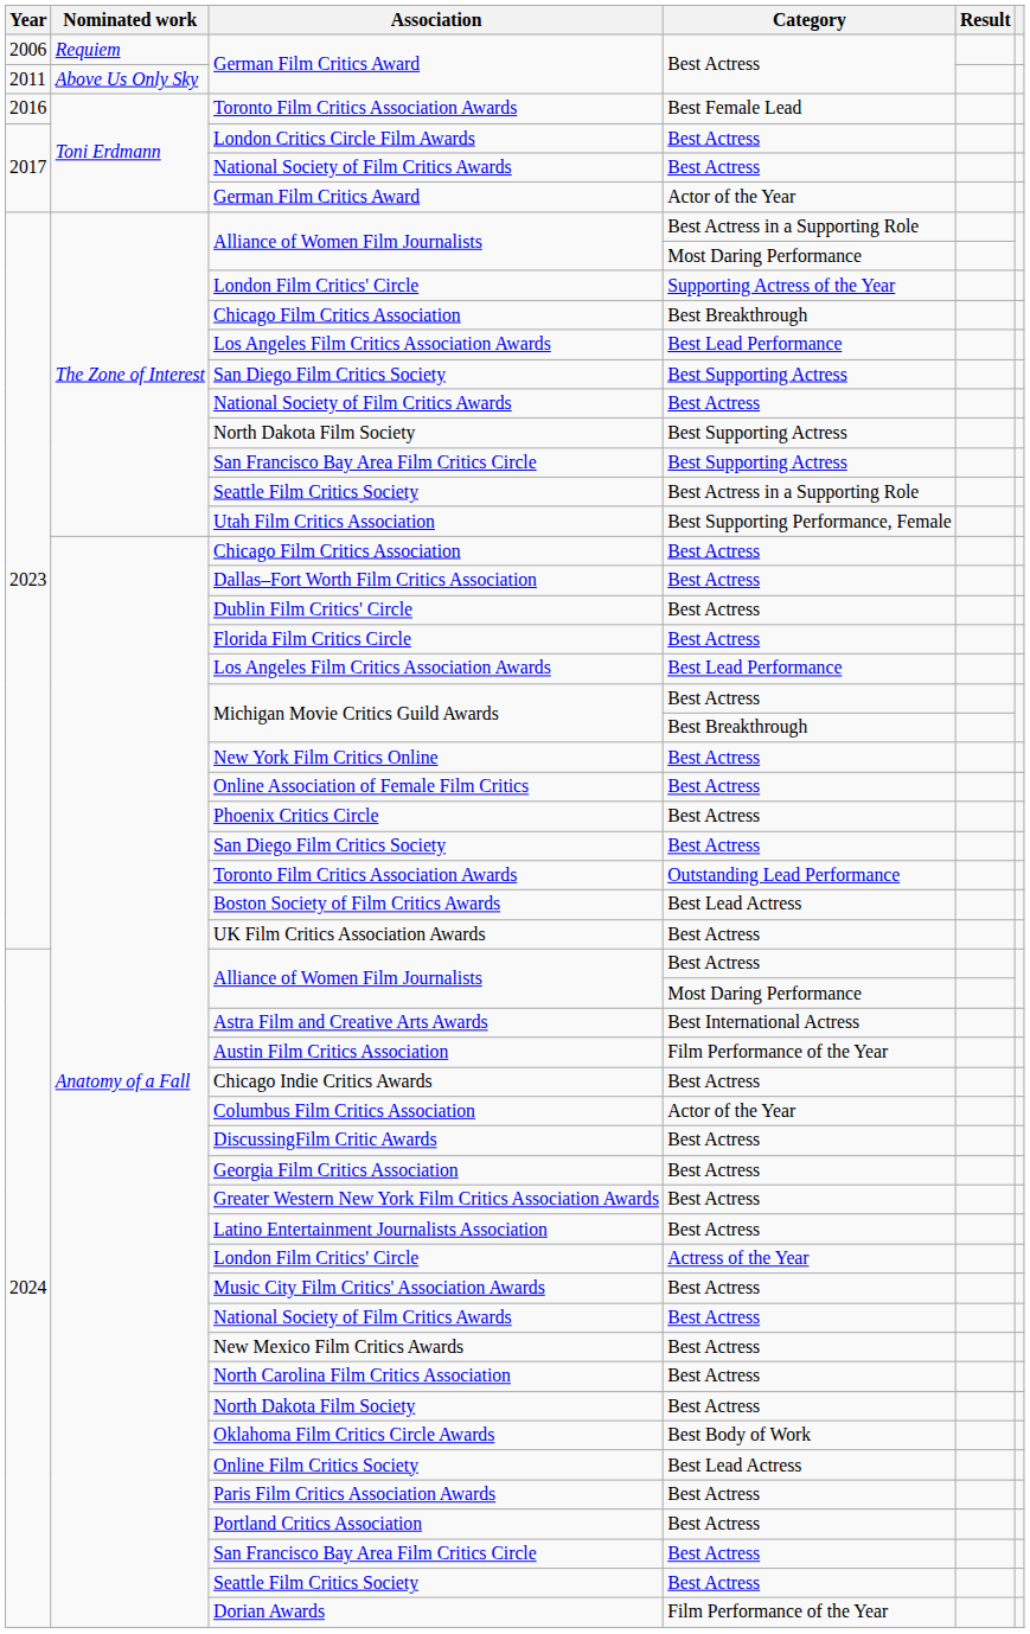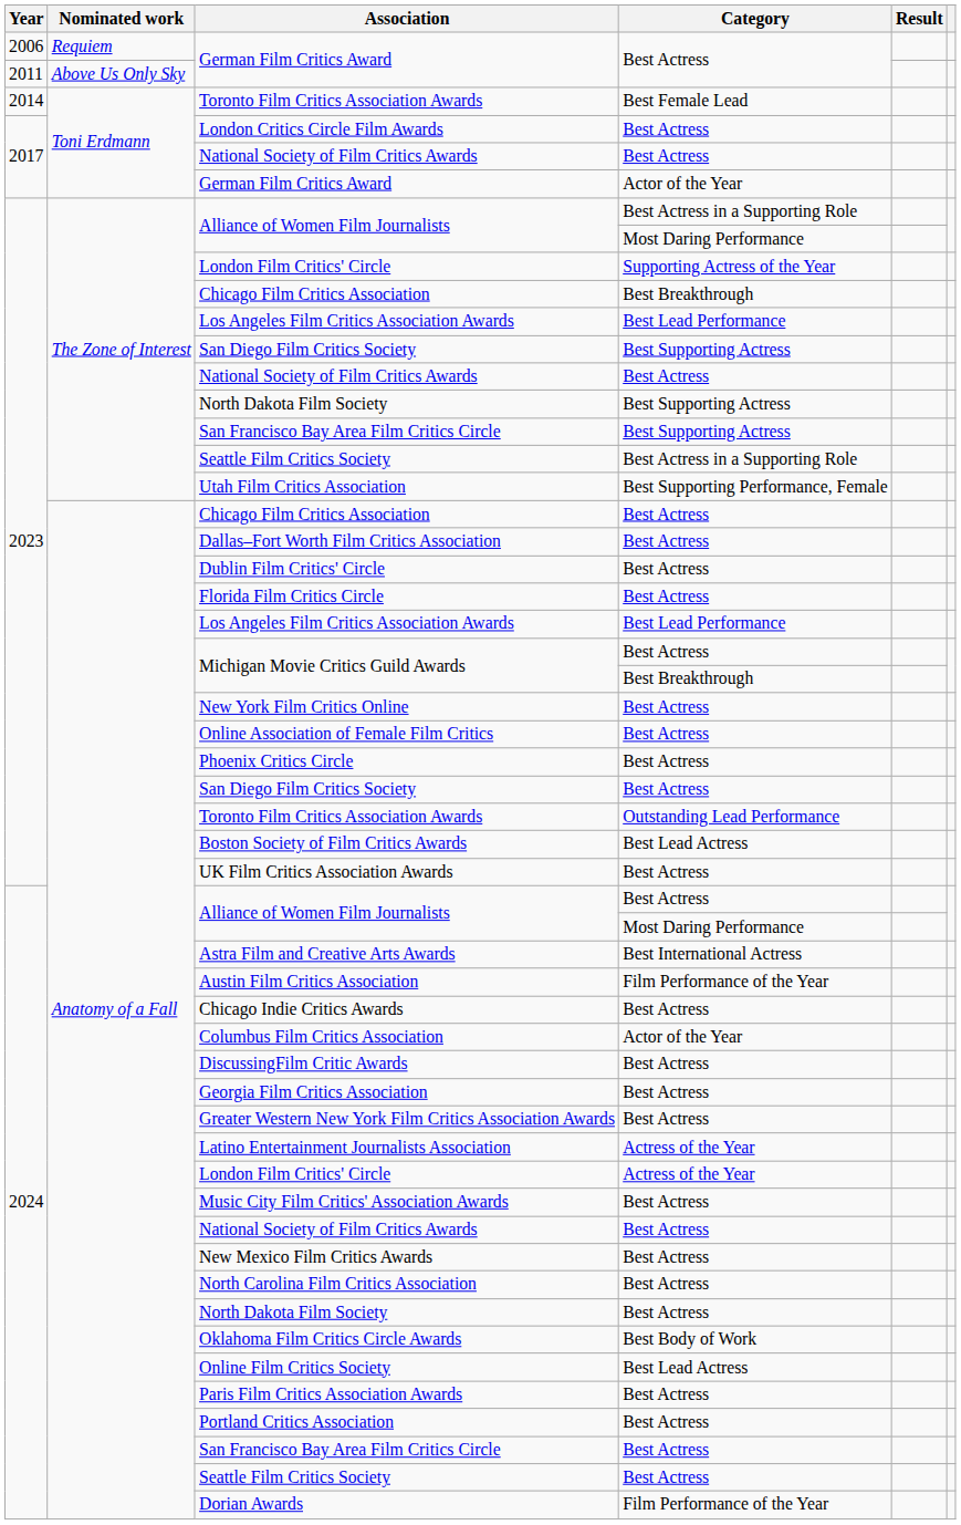 <table class="wikitable sortable">
 <tr>
 <th>Year</th>
 <th>Nominated work</th>
 <th>Association</th>
 <th>Category</th>
 <th>Result</th>
 <th scope="col" class="unsortable"></th>
 </tr>
 <tr>
 <td>2006</td>
 <td><em><a href='#'>Requiem</a></em></td>
 <td rowspan=2><a href='#'>German Film Critics Award</a></td>
 <td rowspan=2>Best Actress</td>
 <td></td>
 <td></td>
 </tr>
 <tr>
 <td>2011</td>
 <td><em><a href='#'>Above Us Only Sky</a></em></td>
 <td></td>
 <td></td>
 </tr>
 <tr>
-<td>2016</td>
+<td>2014</td>
 <td rowspan=4><em><a href='#'>Toni Erdmann</a></em></td>
 <td><a href='#'>Toronto Film Critics Association Awards</a></td>
 <td>Best Female Lead</td>
 <td></td>
 <td></td>
 </tr>
 <tr>
 <td rowspan=3>2017</td>
 <td><a href='#'>London Critics Circle Film Awards</a></td>
 <td><a href='#'>Best Actress</a></td>
 <td></td>
 <td></td>
 </tr>
 <tr>
 <td><a href='#'>National Society of Film Critics Awards</a></td>
 <td><a href='#'>Best Actress</a></td>
 <td></td>
 <td></td>
 </tr>
 <tr>
 <td><a href='#'>German Film Critics Award</a></td>
 <td>Actor of the Year</td>
 <td></td>
 <td></td>
 </tr>
 <tr>
 <td rowspan="25">2023</td>
 <td rowspan=11><em><a href='#'>The Zone of Interest</a></em></td>
 <td rowspan=2><a href='#'>Alliance of Women Film Journalists</a></td>
 <td>Best Actress in a Supporting Role</td>
 <td></td>
 <td rowspan=2></td>
 </tr>
 <tr>
 <td>Most Daring Performance</td>
 <td></td>
 </tr>
 <tr>
 <td><a href='#'>London Film Critics' Circle</a></td>
 <td><a href='#'>Supporting Actress of the Year</a></td>
 <td></td>
 <td></td>
 </tr>
 <tr>
 <td><a href='#'>Chicago Film Critics Association</a></td>
 <td>Best Breakthrough</td>
 <td></td>
 <td></td>
 </tr>
 <tr>
 <td><a href='#'>Los Angeles Film Critics Association Awards</a></td>
 <td><a href='#'>Best Lead Performance</a></td>
 <td></td>
 <td></td>
 </tr>
 <tr>
 <td><a href='#'>San Diego Film Critics Society</a></td>
 <td><a href='#'>Best Supporting Actress</a></td>
 <td></td>
 <td></td>
 </tr>
 <tr>
 <td><a href='#'>National Society of Film Critics Awards</a></td>
 <td><a href='#'>Best Actress</a></td>
 <td></td>
 <td></td>
 </tr>
 <tr>
 <td>North Dakota Film Society</td>
 <td>Best Supporting Actress</td>
 <td></td>
 <td></td>
 </tr>
 <tr>
 <td><a href='#'>San Francisco Bay Area Film Critics Circle</a></td>
 <td><a href='#'>Best Supporting Actress</a></td>
 <td></td>
 <td></td>
 </tr>
 <tr>
 <td><a href='#'>Seattle Film Critics Society</a></td>
 <td>Best Actress in a Supporting Role</td>
 <td></td>
 <td></td>
 </tr>
 <tr>
 <td><a href='#'>Utah Film Critics Association</a></td>
 <td>Best Supporting Performance, Female</td>
 <td></td>
 <td></td>
 </tr>
 <tr>
 <td rowspan="37"><em><a href='#'>Anatomy of a Fall</a></em></td>
 <td><a href='#'>Chicago Film Critics Association</a></td>
 <td><a href='#'>Best Actress</a></td>
 <td></td>
 <td></td>
 </tr>
 <tr>
 <td><a href='#'>Dallas–Fort Worth Film Critics Association</a></td>
 <td><a href='#'>Best Actress</a></td>
 <td></td>
 <td></td>
 </tr>
 <tr>
 <td><a href='#'>Dublin Film Critics' Circle</a></td>
 <td>Best Actress</td>
 <td></td>
 <td></td>
 </tr>
 <tr>
 <td><a href='#'>Florida Film Critics Circle</a></td>
 <td><a href='#'>Best Actress</a></td>
 <td></td>
 <td></td>
 </tr>
 <tr>
 <td><a href='#'>Los Angeles Film Critics Association Awards</a></td>
 <td><a href='#'>Best Lead Performance</a></td>
 <td></td>
 <td></td>
 </tr>
 <tr>
 <td rowspan=2>Michigan Movie Critics Guild Awards</td>
 <td>Best Actress</td>
 <td></td>
 <td rowspan=2></td>
 </tr>
 <tr>
 <td>Best Breakthrough</td>
 <td></td>
 </tr>
 <tr>
 <td><a href='#'>New York Film Critics Online</a></td>
 <td><a href='#'>Best Actress</a></td>
 <td></td>
 <td></td>
 </tr>
 <tr>
 <td><a href='#'>Online Association of Female Film Critics</a></td>
 <td><a href='#'>Best Actress</a></td>
 <td></td>
 <td></td>
 </tr>
 <tr>
 <td><a href='#'>Phoenix Critics Circle</a></td>
 <td>Best Actress</td>
 <td></td>
 <td></td>
 </tr>
 <tr>
 <td><a href='#'>San Diego Film Critics Society</a></td>
 <td><a href='#'>Best Actress</a></td>
 <td></td>
 <td></td>
 </tr>
 <tr>
 <td><a href='#'>Toronto Film Critics Association Awards</a></td>
 <td><a href='#'>Outstanding Lead Performance</a></td>
 <td></td>
 <td></td>
 </tr>
 <tr>
 <td><a href='#'>Boston Society of Film Critics Awards</a></td>
 <td>Best Lead Actress</td>
 <td></td>
 <td></td>
 </tr>
 <tr>
 <td>UK Film Critics Association Awards</td>
 <td>Best Actress</td>
 <td></td>
 <td></td>
 </tr>
 <tr>
 <td rowspan="23">2024</td>
 <td rowspan=2><a href='#'>Alliance of Women Film Journalists</a></td>
 <td>Best Actress</td>
 <td></td>
 <td rowspan=2></td>
 </tr>
 <tr>
 <td>Most Daring Performance</td>
 <td></td>
 </tr>
 <tr>
 <td><a href='#'>Astra Film and Creative Arts Awards</a></td>
 <td>Best International Actress</td>
 <td></td>
 <td></td>
 </tr>
 <tr>
 <td><a href='#'>Austin Film Critics Association</a></td>
 <td>Film Performance of the Year</td>
 <td></td>
 <td></td>
 </tr>
 <tr>
 <td>Chicago Indie Critics Awards</td>
 <td>Best Actress</td>
 <td></td>
 <td></td>
 </tr>
 <tr>
 <td><a href='#'>Columbus Film Critics Association</a></td>
 <td>Actor of the Year</td>
 <td></td>
 <td></td>
 </tr>
 <tr>
 <td><a href='#'>DiscussingFilm Critic Awards</a></td>
 <td>Best Actress</td>
 <td></td>
 <td></td>
 </tr>
 <tr>
 <td><a href='#'>Georgia Film Critics Association</a></td>
 <td>Best Actress</td>
 <td></td>
 <td></td>
 </tr>
 <tr>
 <td><a href='#'>Greater Western New York Film Critics Association Awards</a></td>
 <td>Best Actress</td>
 <td></td>
 <td></td>
 </tr>
 <tr>
 <td><a href='#'>Latino Entertainment Journalists Association</a></td>
-<td>Best Actress</td>
+<td><a href='#'>Actress of the Year</a></td>
 <td></td>
 <td></td>
 </tr>
 <tr>
 <td><a href='#'>London Film Critics' Circle</a></td>
 <td><a href='#'>Actress of the Year</a></td>
 <td></td>
 <td></td>
 </tr>
 <tr>
 <td><a href='#'>Music City Film Critics' Association Awards</a></td>
 <td>Best Actress</td>
 <td></td>
 <td></td>
 </tr>
 <tr>
 <td><a href='#'>National Society of Film Critics Awards</a></td>
 <td><a href='#'>Best Actress</a></td>
 <td></td>
 <td></td>
 </tr>
 <tr>
 <td>New Mexico Film Critics Awards</td>
 <td>Best Actress</td>
 <td></td>
 <td></td>
 </tr>
 <tr>
 <td><a href='#'>North Carolina Film Critics Association</a></td>
 <td>Best Actress</td>
 <td></td>
 <td></td>
 </tr>
 <tr>
 <td><a href='#'>North Dakota Film Society</a></td>
 <td>Best Actress</td>
 <td></td>
 <td></td>
 </tr>
 <tr>
 <td><a href='#'>Oklahoma Film Critics Circle Awards</a></td>
 <td>Best Body of Work</td>
 <td></td>
 <td></td>
 </tr>
 <tr>
 <td><a href='#'>Online Film Critics Society</a></td>
 <td>Best Lead Actress</td>
 <td></td>
 <td></td>
 </tr>
 <tr>
 <td><a href='#'>Paris Film Critics Association Awards</a></td>
 <td>Best Actress</td>
 <td></td>
 <td></td>
 </tr>
 <tr>
 <td><a href='#'>Portland Critics Association</a></td>
 <td>Best Actress</td>
 <td></td>
 <td></td>
 </tr>
 <tr>
 <td><a href='#'>San Francisco Bay Area Film Critics Circle</a></td>
 <td><a href='#'>Best Actress</a></td>
 <td></td>
 <td></td>
 </tr>
 <tr>
 <td><a href='#'>Seattle Film Critics Society</a></td>
 <td><a href='#'>Best Actress</a></td>
 <td></td>
 <td></td>
 </tr>
 <tr>
 <td><a href='#'>Dorian Awards</a></td>
 <td>Film Performance of the Year</td>
 <td></td>
 <td></td>
 </tr>
 </table>
